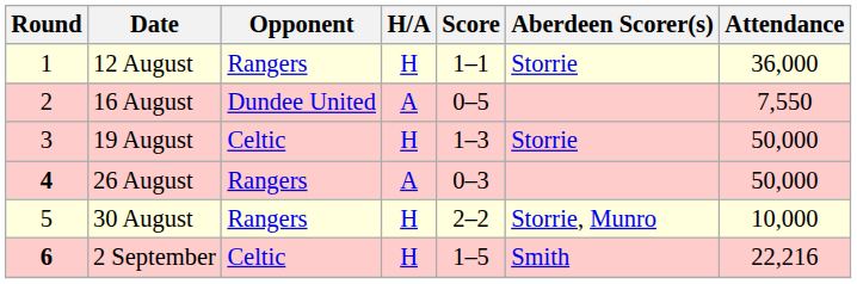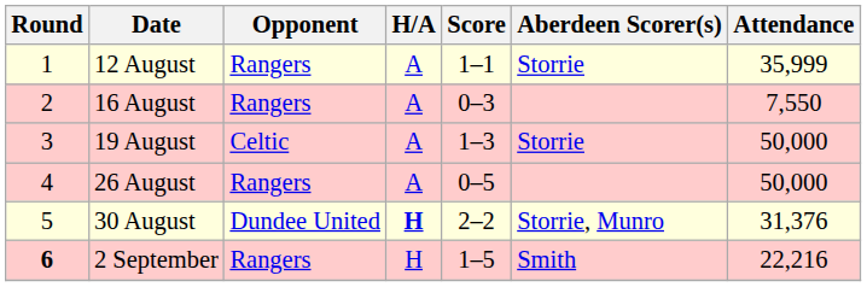 <table class="wikitable" style="text-align:center">
 <tr>
 <th>Round</th>
 <th>Date</th>
 <th>Opponent</th>
 <th>H/A</th>
 <th>Score</th>
 <th>Aberdeen Scorer(s)</th>
 <th>Attendance</th>
 </tr>
 <tr bgcolor=#FFFFDD>
 <td>1</td>
 <td align=left>12 August</td>
 <td align=left><a href='#'>Rangers</a></td>
-<td><a href='#'>H</a></td>
+<td><a href='#'>A</a></td>
 <td>1–1</td>
 <td align=left><a href='#'>Storrie</a></td>
-<td>36,000</td>
+<td>35,999</td>
 </tr>
 <tr bgcolor=#FFCCCC>
 <td>2</td>
 <td align=left>16 August</td>
-<td align=left><a href='#'>Dundee United</a></td>
+<td align=left><a href='#'>Rangers</a></td>
 <td><a href='#'>A</a></td>
-<td>0–5</td>
+<td>0–3</td>
 <td align=left></td>
 <td>7,550</td>
 </tr>
 <tr bgcolor=#FFCCCC>
 <td>3</td>
 <td align=left>19 August</td>
 <td align=left><a href='#'>Celtic</a></td>
-<td><a href='#'>H</a></td>
+<td><a href='#'>A</a></td>
 <td>1–3</td>
 <td align=left><a href='#'>Storrie</a></td>
 <td>50,000</td>
 </tr>
 <tr bgcolor=#FFCCCC>
-<td><strong>4</strong></td>
+<td>4</td>
 <td align=left>26 August</td>
 <td align=left><a href='#'>Rangers</a></td>
 <td><a href='#'>A</a></td>
-<td>0–3</td>
+<td>0–5</td>
 <td align=left></td>
 <td>50,000</td>
 </tr>
 <tr bgcolor=#FFFFDD>
 <td>5</td>
 <td align=left>30 August</td>
-<td align=left><a href='#'>Rangers</a></td>
-<td><a href='#'>H</a></td>
+<td align=left><a href='#'>Dundee United</a></td>
+<td><strong><a href='#'>H</a></strong></td>
 <td>2–2</td>
 <td align=left><a href='#'>Storrie</a>, <a href='#'>Munro</a></td>
-<td>10,000</td>
+<td>31,376</td>
 </tr>
 <tr bgcolor=#FFCCCC>
 <td><strong>6</strong></td>
 <td align=left>2 September</td>
-<td align=left><a href='#'>Celtic</a></td>
+<td align=left><a href='#'>Rangers</a></td>
 <td><a href='#'>H</a></td>
 <td>1–5</td>
 <td align=left><a href='#'>Smith</a></td>
 <td>22,216</td>
 </tr>
 <tr>
 </tr>
 </table>
